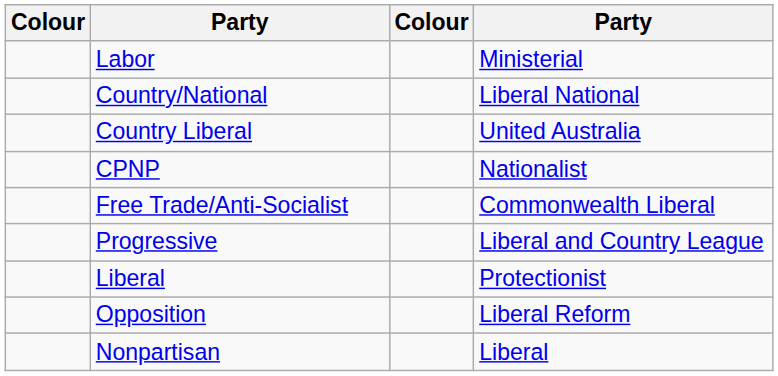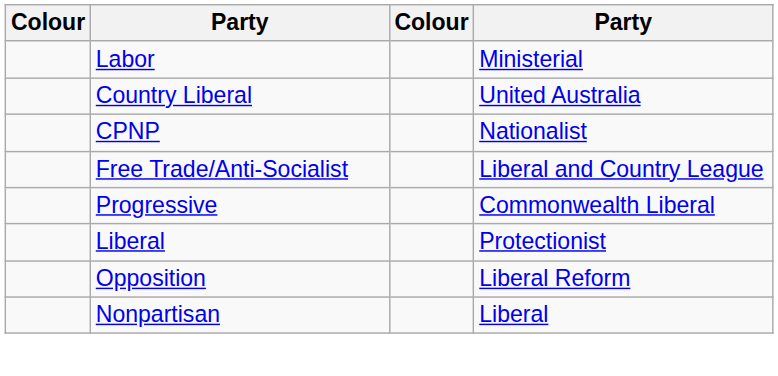 <table class="wikitable" style="margin:0 auto; clear:both;" border=0>
 <tr>
 <th width=50>Colour</th>
 <th width=200>Party</th>
 <th width=50>Colour</th>
 <th width=200>Party</th>
 </tr>
 <tr>
 <td></td>
 <td><a href='#'>Labor</a></td>
 <td></td>
 <td><a href='#'>Ministerial</a></td>
-</tr>
-<tr>
-<td></td>
-<td><a href='#'>Country/National</a></td>
-<td></td>
-<td><a href='#'>Liberal National</a></td>
 </tr>
 <tr>
 <td></td>
 <td><a href='#'>Country Liberal</a></td>
 <td></td>
 <td><a href='#'>United Australia</a></td>
 </tr>
 <tr>
 <td></td>
 <td><a href='#'>CPNP</a></td>
 <td></td>
 <td><a href='#'>Nationalist</a></td>
 </tr>
 <tr>
 <td></td>
 <td><a href='#'>Free Trade/Anti-Socialist</a></td>
 <td></td>
-<td><a href='#'>Commonwealth Liberal</a></td>
+<td><a href='#'>Liberal and Country League</a></td>
 </tr>
 <tr>
 <td></td>
 <td><a href='#'>Progressive</a></td>
 <td></td>
-<td><a href='#'>Liberal and Country League</a></td>
+<td><a href='#'>Commonwealth Liberal</a></td>
 </tr>
 <tr>
 <td></td>
 <td><a href='#'>Liberal</a></td>
 <td></td>
 <td><a href='#'>Protectionist</a></td>
 </tr>
 <tr>
 <td></td>
 <td><a href='#'>Opposition</a></td>
 <td></td>
 <td><a href='#'>Liberal Reform</a></td>
 </tr>
 <tr>
 <td></td>
 <td><a href='#'>Nonpartisan</a></td>
 <td></td>
 <td><a href='#'>Liberal</a></td>
 </tr>
 </table>
